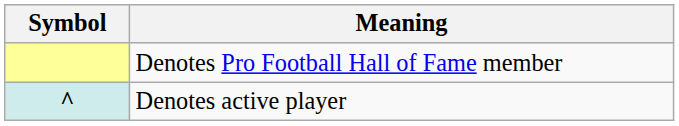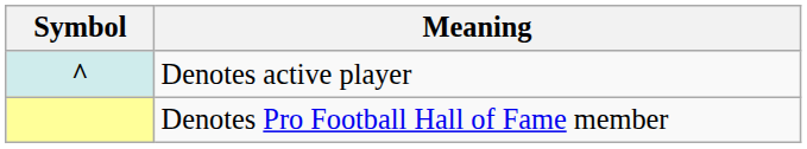 <table class="wikitable plainrowheaders" border="1">
 <tr>
 <th scope="col" style="width:75px">Symbol</th>
 <th scope="col" style="width:350px">Meaning</th>
 </tr>
 <tr>
+<th scope="row" style="text-align:center; background-color:#cfecec;">^</th>
+<td>Denotes active player</td>
+</tr>
+<tr>
 <th scope="row" style="text-align:center; background:#FFFF99;"></th>
 <td>Denotes <a href='#'>Pro Football Hall of Fame</a> member</td>
 </tr>
-<tr>
-<th scope="row" style="text-align:center; background-color:#cfecec;">^</th>
-<td>Denotes active player</td>
-</tr>
 </table>
